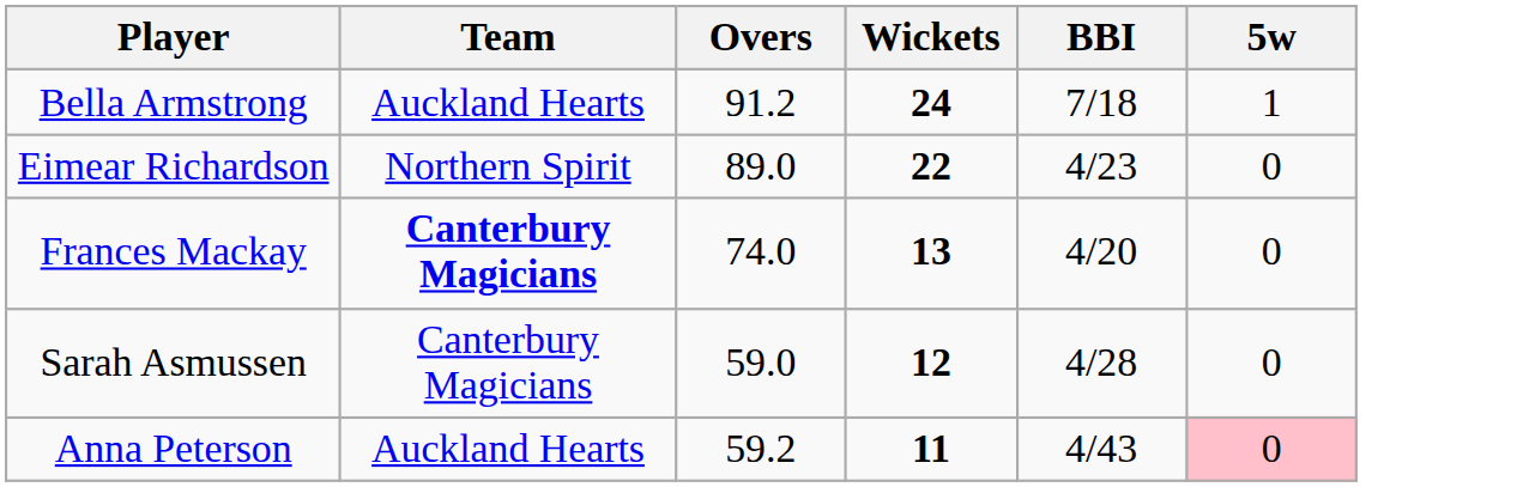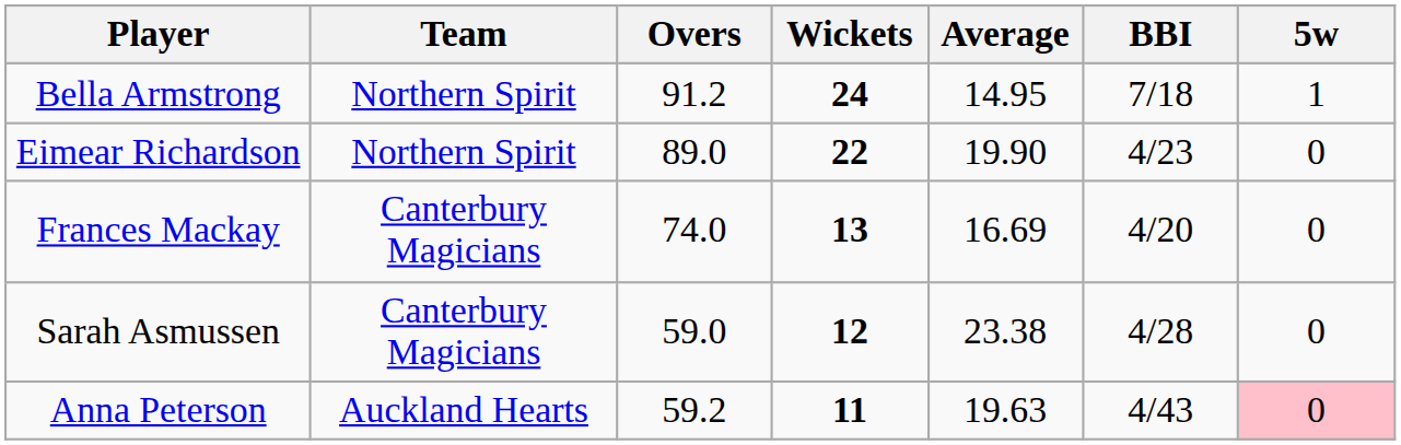 <table class="wikitable" style="text-align:center">
 <tr>
 <th width=125>Player</th>
 <th width=125>Team</th>
 <th width=60>Overs</th>
 <th width=60>Wickets</th>
+<th width=60>Average</th>
 <th width=60>BBI</th>
 <th width=60>5w</th>
 </tr>
 <tr>
 <td><a href='#'>Bella Armstrong</a></td>
-<td><a href='#'>Auckland Hearts</a></td>
+<td><a href='#'>Northern Spirit</a></td>
 <td>91.2</td>
 <td><strong>24</strong></td>
+<td>14.95</td>
 <td>7/18</td>
 <td>1</td>
 </tr>
 <tr>
 <td><a href='#'>Eimear Richardson</a></td>
 <td><a href='#'>Northern Spirit</a></td>
 <td>89.0</td>
 <td><strong>22</strong></td>
+<td>19.90</td>
 <td>4/23</td>
 <td>0</td>
 </tr>
 <tr>
 <td><a href='#'>Frances Mackay</a></td>
-<td><strong><a href='#'>Canterbury Magicians</a></strong></td>
+<td><a href='#'>Canterbury Magicians</a></td>
 <td>74.0</td>
 <td><strong>13</strong></td>
+<td>16.69</td>
 <td>4/20</td>
 <td>0</td>
 </tr>
 <tr>
 <td>Sarah Asmussen</td>
 <td><a href='#'>Canterbury Magicians</a></td>
 <td>59.0</td>
 <td><strong>12</strong></td>
+<td>23.38</td>
 <td>4/28</td>
 <td>0</td>
 </tr>
 <tr>
 <td><a href='#'>Anna Peterson</a></td>
 <td><a href='#'>Auckland Hearts</a></td>
 <td>59.2</td>
 <td><strong>11</strong></td>
+<td>19.63</td>
 <td>4/43</td>
 <td style="background: pink;">0</td>
 </tr>
 </table>
